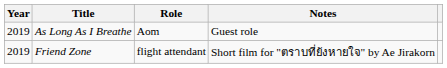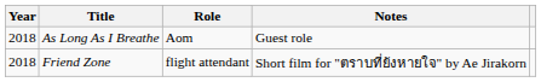 <table class="wikitable sortable plainrowheaders">
 <tr>
 <th scope="col">Year</th>
 <th scope="col">Title</th>
 <th scope="col">Role</th>
 <th scope="col" class="unsortable">Notes</th>
 <th scope="col" class="unsortable"></th>
 </tr>
 <tr>
-<td>2019</td>
+<td>2018</td>
 <td><em>As Long As I Breathe</em></td>
 <td>Aom</td>
 <td>Guest role</td>
 <td></td>
 </tr>
 <tr>
-<td>2019</td>
+<td>2018</td>
 <td><em>Friend Zone</em></td>
 <td>flight attendant</td>
 <td>Short film for "ตราบที่ยังหายใจ" by Ae Jirakorn</td>
 <td></td>
 </tr>
 </table>
